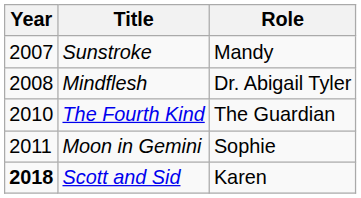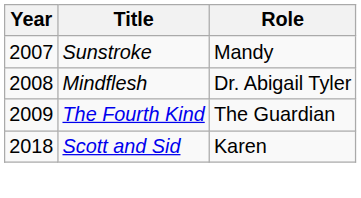 <table class="wikitable sortable">
 <tr>
 <th>Year</th>
 <th>Title</th>
 <th>Role</th>
 </tr>
 <tr>
 <td>2007</td>
 <td><em>Sunstroke</em></td>
 <td>Mandy</td>
 </tr>
 <tr>
 <td>2008</td>
 <td><em>Mindflesh</em></td>
 <td>Dr. Abigail Tyler</td>
 </tr>
 <tr>
-<td>2010</td>
+<td>2009</td>
 <td><em><a href='#'>The Fourth Kind</a></em></td>
 <td>The Guardian</td>
 </tr>
 <tr>
-<td>2011</td>
-<td><em>Moon in Gemini</em></td>
-<td>Sophie</td>
-</tr>
-<tr>
-<td><strong>2018</strong></td>
+<td>2018</td>
 <td><em><a href='#'>Scott and Sid</a></em></td>
 <td>Karen</td>
 </tr>
 </table>
